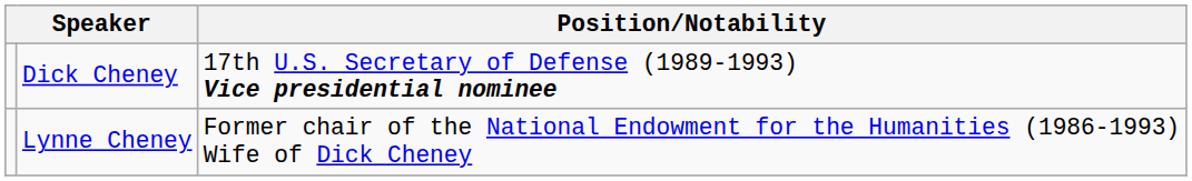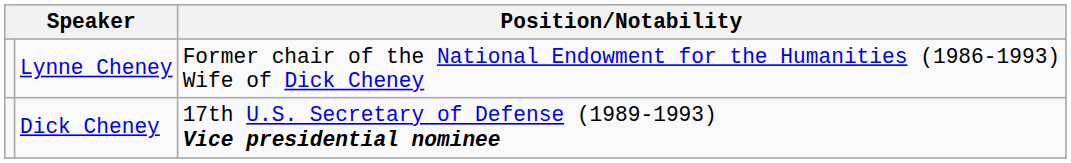 <table class="wikitable">
 <tr>
 <th colspan="2">Speaker</th>
 <th>Position/Notability</th>
 </tr>
 <tr>
 <td></td>
+<td><a href='#'>Lynne Cheney</a></td>
+<td>Former chair of the <a href='#'>National Endowment for the Humanities</a> (1986-1993)<br>Wife of <a href='#'>Dick Cheney</a></td>
+</tr>
+<tr>
+<td></td>
 <td><a href='#'>Dick Cheney</a></td>
 <td>17th <a href='#'>U.S. Secretary of Defense</a> (1989-1993)<br><strong><em>Vice presidential nominee</em></strong></td>
 </tr>
-<tr>
-<td></td>
-<td><a href='#'>Lynne Cheney</a></td>
-<td>Former chair of the <a href='#'>National Endowment for the Humanities</a> (1986-1993)<br>Wife of <a href='#'>Dick Cheney</a></td>
-</tr>
 </table>
